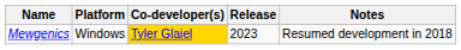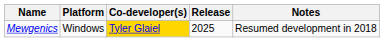 <table class="wikitable sortable">
 <tr>
 <th>Name</th>
 <th>Platform</th>
 <th>Co-developer(s)</th>
 <th>Release</th>
 <th>Notes</th>
 </tr>
 <tr>
 <td><em><a href='#'>Mewgenics</a></em></td>
 <td>Windows</td>
 <td style="background: gold;"><a href='#'>Tyler Glaiel</a></td>
-<td>2023</td>
+<td>2025</td>
 <td>Resumed development in 2018</td>
 </tr>
 </table>
